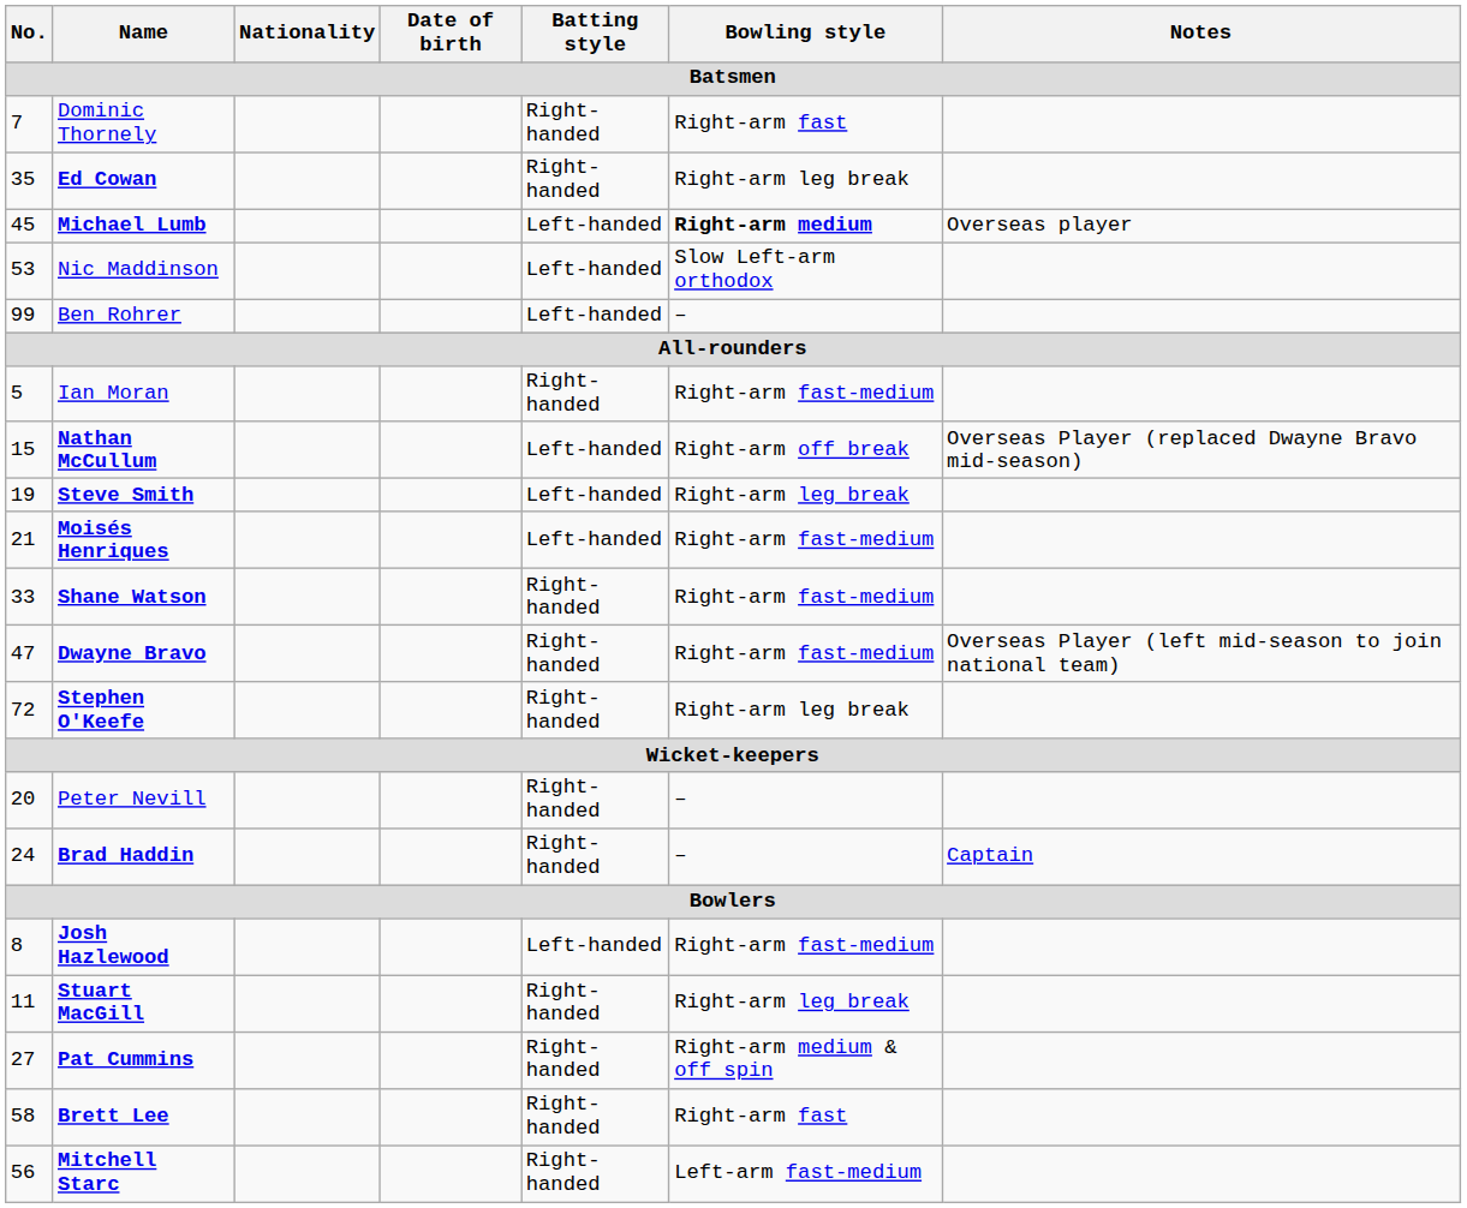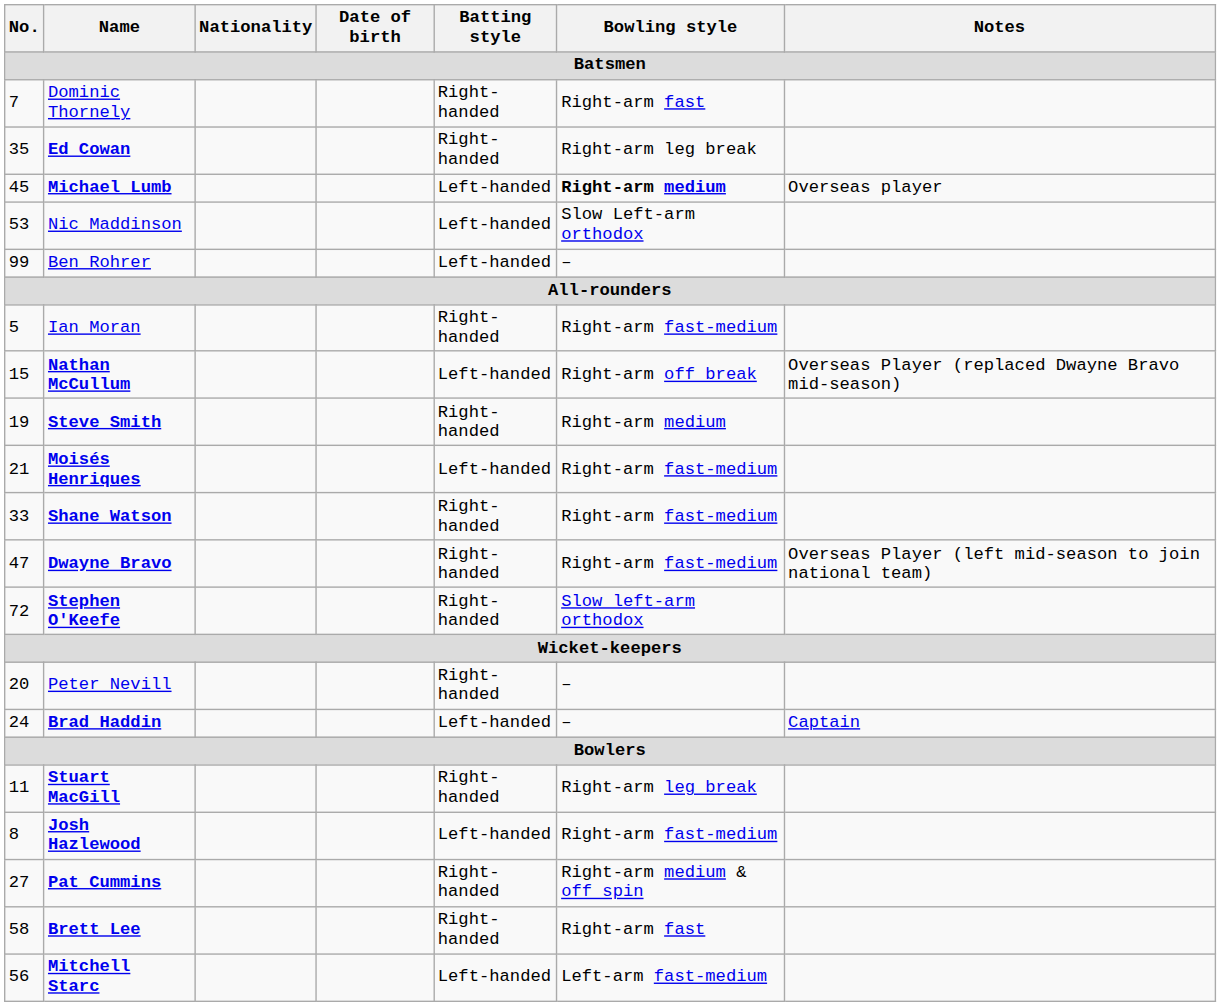 <table class="wikitable"  style="font-size:95%;">
 <tr>
 <th>No.</th>
 <th>Name</th>
 <th>Nationality</th>
 <th>Date of birth</th>
 <th>Batting style</th>
 <th>Bowling style</th>
 <th>Notes</th>
 </tr>
 <tr>
 <th colspan="7"  style="background:#dcdcdc; text-align:centre;">Batsmen</th>
 </tr>
 <tr>
 <td>7</td>
 <td><a href='#'>Dominic Thornely</a></td>
 <td></td>
 <td></td>
 <td>Right-handed</td>
 <td>Right-arm <a href='#'>fast</a></td>
 <td></td>
 </tr>
 <tr>
 <td>35</td>
 <td><strong><a href='#'>Ed Cowan</a></strong></td>
 <td></td>
 <td></td>
 <td>Right-handed</td>
 <td>Right-arm leg break</td>
 <td></td>
 </tr>
 <tr>
 <td>45</td>
 <td><strong><a href='#'>Michael Lumb</a></strong></td>
 <td></td>
 <td></td>
 <td>Left-handed</td>
 <td><strong>Right-arm <a href='#'>medium</a></strong></td>
 <td>Overseas player</td>
 </tr>
 <tr>
 <td>53</td>
 <td><a href='#'>Nic Maddinson</a></td>
 <td></td>
 <td></td>
 <td>Left-handed</td>
 <td>Slow Left-arm <a href='#'>orthodox</a></td>
 <td></td>
 </tr>
 <tr>
 <td>99</td>
 <td><a href='#'>Ben Rohrer</a></td>
 <td></td>
 <td></td>
 <td>Left-handed</td>
 <td>–</td>
 <td></td>
 </tr>
 <tr>
 <th colspan="7"  style="background:#dcdcdc; text-align:centre;">All-rounders</th>
 </tr>
 <tr>
 <td>5</td>
 <td><a href='#'>Ian Moran</a></td>
 <td></td>
 <td></td>
 <td>Right-handed</td>
 <td>Right-arm <a href='#'>fast-medium</a></td>
 <td></td>
 </tr>
 <tr>
 <td>15</td>
 <td><strong><a href='#'>Nathan McCullum</a></strong></td>
 <td></td>
 <td></td>
 <td>Left-handed</td>
 <td>Right-arm <a href='#'>off break</a></td>
 <td>Overseas Player (replaced Dwayne Bravo mid-season)</td>
 </tr>
 <tr>
 <td>19</td>
 <td><strong><a href='#'>Steve Smith</a></strong> </td>
 <td></td>
 <td></td>
-<td>Left-handed</td>
-<td>Right-arm <a href='#'>leg break</a></td>
+<td>Right-handed</td>
+<td>Right-arm <a href='#'>medium</a></td>
 <td></td>
 </tr>
 <tr>
 <td>21</td>
 <td><strong><a href='#'>Moisés Henriques</a></strong> </td>
 <td></td>
 <td></td>
 <td>Left-handed</td>
 <td>Right-arm <a href='#'>fast-medium</a></td>
 <td></td>
 </tr>
 <tr>
 <td>33</td>
 <td><strong><a href='#'>Shane Watson</a></strong></td>
 <td></td>
 <td></td>
 <td>Right-handed</td>
 <td>Right-arm <a href='#'>fast-medium</a></td>
 <td></td>
 </tr>
 <tr>
 <td>47</td>
 <td><strong><a href='#'>Dwayne Bravo</a></strong></td>
 <td></td>
 <td></td>
 <td>Right-handed</td>
 <td>Right-arm <a href='#'>fast-medium</a></td>
 <td>Overseas Player (left mid-season to join national team)</td>
 </tr>
 <tr>
 <td>72</td>
 <td><strong><a href='#'>Stephen O'Keefe</a></strong></td>
 <td></td>
 <td></td>
 <td>Right-handed</td>
-<td>Right-arm leg break</td>
+<td><a href='#'>Slow left-arm orthodox</a></td>
 <td></td>
 </tr>
 <tr>
 <th colspan="7"  style="background:#dcdcdc; text-align:centre;">Wicket-keepers</th>
 </tr>
 <tr>
 <td>20</td>
 <td><a href='#'>Peter Nevill</a></td>
 <td></td>
 <td></td>
 <td>Right-handed</td>
 <td>–</td>
 <td></td>
 </tr>
 <tr>
 <td>24</td>
 <td><strong><a href='#'>Brad Haddin</a></strong></td>
 <td></td>
 <td></td>
-<td>Right-handed</td>
+<td>Left-handed</td>
 <td>–</td>
 <td><a href='#'>Captain</a></td>
 </tr>
 <tr>
 <th colspan="7"  style="background:#dcdcdc; text-align:centre;">Bowlers</th>
+</tr>
+<tr>
+<td>11</td>
+<td><strong><a href='#'>Stuart MacGill</a></strong></td>
+<td></td>
+<td></td>
+<td>Right-handed</td>
+<td>Right-arm <a href='#'>leg break</a></td>
+<td></td>
 </tr>
 <tr>
 <td>8</td>
 <td><strong><a href='#'>Josh Hazlewood</a></strong></td>
 <td></td>
 <td></td>
 <td>Left-handed</td>
 <td>Right-arm <a href='#'>fast-medium</a></td>
-<td></td>
-</tr>
-<tr>
-<td>11</td>
-<td><strong><a href='#'>Stuart MacGill</a></strong></td>
-<td></td>
-<td></td>
-<td>Right-handed</td>
-<td>Right-arm <a href='#'>leg break</a></td>
 <td></td>
 </tr>
 <tr>
 <td>27</td>
 <td><strong><a href='#'>Pat Cummins</a></strong></td>
 <td></td>
 <td></td>
 <td>Right-handed</td>
 <td>Right-arm <a href='#'>medium</a> & <a href='#'>off spin</a></td>
 <td></td>
 </tr>
 <tr>
 <td>58</td>
 <td><strong><a href='#'>Brett Lee</a></strong></td>
 <td></td>
 <td></td>
 <td>Right-handed</td>
 <td>Right-arm <a href='#'>fast</a></td>
 <td></td>
 </tr>
 <tr>
 <td>56</td>
 <td><strong><a href='#'>Mitchell Starc</a></strong></td>
 <td></td>
 <td></td>
-<td>Right-handed</td>
+<td>Left-handed</td>
 <td>Left-arm <a href='#'>fast-medium</a></td>
 <td></td>
 </tr>
 </table>
